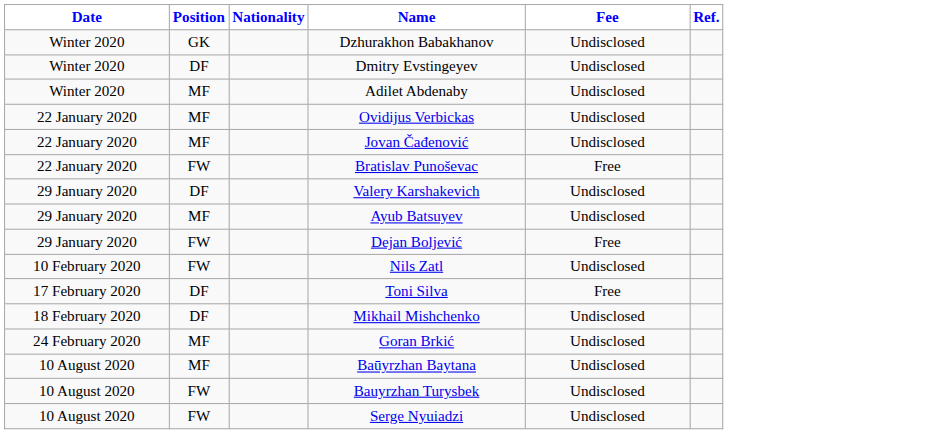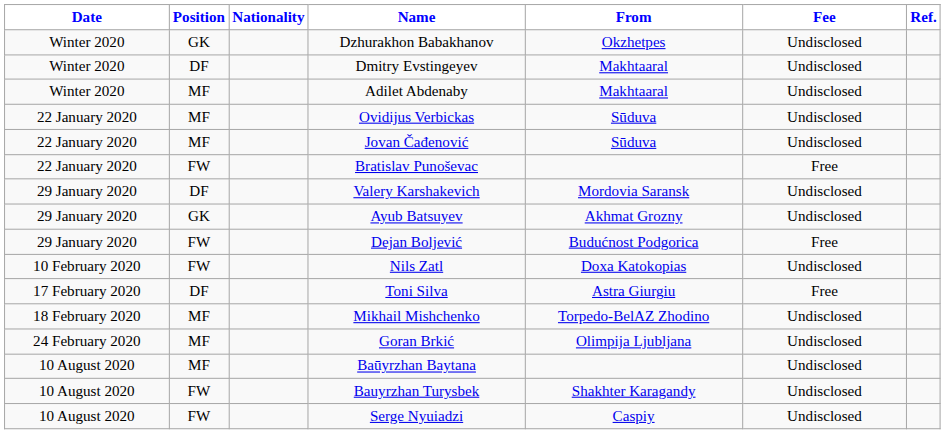 <table class="wikitable"  style="text-align:center; font-size:90%; ">
 <tr>
 <th style="background:#FFFFFF; color:#0000FF; width:150px;">Date</th>
 <th style="background:#FFFFFF; color:#0000FF; width:50px;">Position</th>
 <th style="background:#FFFFFF; color:#0000FF; width:50px;">Nationality</th>
 <th style="background:#FFFFFF; color:#0000FF; width:200px;">Name</th>
+<th style="background:#FFFFFF; color:#0000FF; width:200px;">From</th>
 <th style="background:#FFFFFF; color:#0000FF; width:150px;">Fee</th>
 <th style="background:#FFFFFF; color:#0000FF; width:25px;">Ref.</th>
 </tr>
 <tr>
 <td>Winter 2020</td>
 <td>GK</td>
 <td></td>
 <td>Dzhurakhon Babakhanov</td>
+<td><a href='#'>Okzhetpes</a></td>
 <td>Undisclosed</td>
 <td></td>
 </tr>
 <tr>
 <td>Winter 2020</td>
 <td>DF</td>
 <td></td>
 <td>Dmitry Evstingeyev</td>
+<td><a href='#'>Makhtaaral</a></td>
 <td>Undisclosed</td>
 <td></td>
 </tr>
 <tr>
 <td>Winter 2020</td>
 <td>MF</td>
 <td></td>
 <td>Adilet Abdenaby</td>
+<td><a href='#'>Makhtaaral</a></td>
 <td>Undisclosed</td>
 <td></td>
 </tr>
 <tr>
 <td>22 January 2020</td>
 <td>MF</td>
 <td></td>
 <td><a href='#'>Ovidijus Verbickas</a></td>
+<td><a href='#'>Sūduva</a></td>
 <td>Undisclosed</td>
 <td></td>
 </tr>
 <tr>
 <td>22 January 2020</td>
 <td>MF</td>
 <td></td>
 <td><a href='#'>Jovan Čađenović</a></td>
+<td><a href='#'>Sūduva</a></td>
 <td>Undisclosed</td>
 <td></td>
 </tr>
 <tr>
 <td>22 January 2020</td>
 <td>FW</td>
 <td></td>
 <td><a href='#'>Bratislav Punoševac</a></td>
+<td></td>
 <td>Free</td>
 <td></td>
 </tr>
 <tr>
 <td>29 January 2020</td>
 <td>DF</td>
 <td></td>
 <td><a href='#'>Valery Karshakevich</a></td>
+<td><a href='#'>Mordovia Saransk</a></td>
 <td>Undisclosed</td>
 <td></td>
 </tr>
 <tr>
 <td>29 January 2020</td>
-<td>MF</td>
+<td>GK</td>
 <td></td>
 <td><a href='#'>Ayub Batsuyev</a></td>
+<td><a href='#'>Akhmat Grozny</a></td>
 <td>Undisclosed</td>
 <td></td>
 </tr>
 <tr>
 <td>29 January 2020</td>
 <td>FW</td>
 <td></td>
 <td><a href='#'>Dejan Boljević</a></td>
+<td><a href='#'>Budućnost Podgorica</a></td>
 <td>Free</td>
 <td></td>
 </tr>
 <tr>
 <td>10 February 2020</td>
 <td>FW</td>
 <td></td>
 <td><a href='#'>Nils Zatl</a></td>
+<td><a href='#'>Doxa Katokopias</a></td>
 <td>Undisclosed</td>
 <td></td>
 </tr>
 <tr>
 <td>17 February 2020</td>
 <td>DF</td>
 <td></td>
 <td><a href='#'>Toni Silva</a></td>
+<td><a href='#'>Astra Giurgiu</a></td>
 <td>Free</td>
 <td></td>
 </tr>
 <tr>
 <td>18 February 2020</td>
-<td>DF</td>
+<td>MF</td>
 <td></td>
 <td><a href='#'>Mikhail Mishchenko</a></td>
+<td><a href='#'>Torpedo-BelAZ Zhodino</a></td>
 <td>Undisclosed</td>
 <td></td>
 </tr>
 <tr>
 <td>24 February 2020</td>
 <td>MF</td>
 <td></td>
 <td><a href='#'>Goran Brkić</a></td>
+<td><a href='#'>Olimpija Ljubljana</a></td>
 <td>Undisclosed</td>
 <td></td>
 </tr>
 <tr>
 <td>10 August 2020</td>
 <td>MF</td>
 <td></td>
 <td><a href='#'>Baūyrzhan Baytana</a></td>
+<td></td>
 <td>Undisclosed</td>
 <td></td>
 </tr>
 <tr>
 <td>10 August 2020</td>
 <td>FW</td>
 <td></td>
 <td><a href='#'>Bauyrzhan Turysbek</a></td>
+<td><a href='#'>Shakhter Karagandy</a></td>
 <td>Undisclosed</td>
 <td></td>
 </tr>
 <tr>
 <td>10 August 2020</td>
 <td>FW</td>
 <td></td>
 <td><a href='#'>Serge Nyuiadzi</a></td>
+<td><a href='#'>Caspiy</a></td>
 <td>Undisclosed</td>
 <td></td>
 </tr>
 </table>
